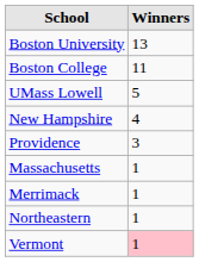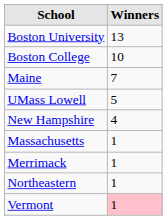 <table class="wikitable">
 <tr>
 <th style="background:#e5e5e5;">School</th>
 <th style="background:#e5e5e5;">Winners</th>
 </tr>
 <tr>
 <td><a href='#'>Boston University</a></td>
 <td>13</td>
 </tr>
 <tr>
 <td><a href='#'>Boston College</a></td>
-<td>11</td>
+<td>10</td>
+</tr>
+<tr>
+<td><a href='#'>Maine</a></td>
+<td>7</td>
 </tr>
 <tr>
 <td><a href='#'>UMass Lowell</a></td>
 <td>5</td>
 </tr>
 <tr>
 <td><a href='#'>New Hampshire</a></td>
 <td>4</td>
-</tr>
-<tr>
-<td><a href='#'>Providence</a></td>
-<td>3</td>
 </tr>
 <tr>
 <td><a href='#'>Massachusetts</a></td>
 <td>1</td>
 </tr>
 <tr>
 <td><a href='#'>Merrimack</a></td>
 <td>1</td>
 </tr>
 <tr>
 <td><a href='#'>Northeastern</a></td>
 <td>1</td>
 </tr>
 <tr>
 <td><a href='#'>Vermont</a></td>
 <td style="background: pink;">1</td>
 </tr>
 </table>
